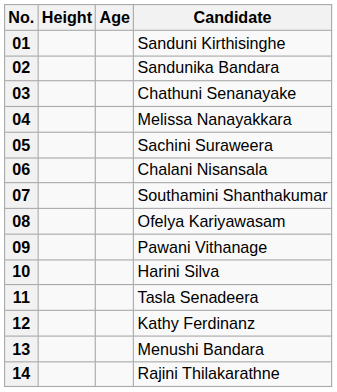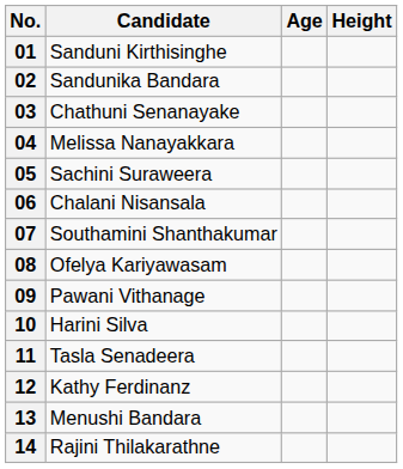 <table class="wikitable" style="font-size: 90%;">
 <tr>
 <th>No.</th>
+<th>Candidate</th>
+<th>Age</th>
 <th>Height</th>
-<th>Age</th>
-<th>Candidate</th>
 </tr>
 <tr>
 <th>01</th>
+<td>Sanduni Kirthisinghe</td>
 <td></td>
 <td></td>
-<td>Sanduni Kirthisinghe</td>
 </tr>
 <tr>
 <th>02</th>
+<td>Sandunika Bandara</td>
 <td></td>
 <td></td>
-<td>Sandunika Bandara</td>
 </tr>
 <tr>
 <th>03</th>
+<td>Chathuni Senanayake</td>
 <td></td>
 <td></td>
-<td>Chathuni Senanayake</td>
 </tr>
 <tr>
 <th>04</th>
+<td>Melissa Nanayakkara</td>
 <td></td>
 <td></td>
-<td>Melissa Nanayakkara</td>
 </tr>
 <tr>
 <th>05</th>
+<td>Sachini Suraweera</td>
 <td></td>
 <td></td>
-<td>Sachini Suraweera</td>
 </tr>
 <tr>
 <th>06</th>
+<td>Chalani Nisansala</td>
 <td></td>
 <td></td>
-<td>Chalani Nisansala</td>
 </tr>
 <tr>
 <th>07</th>
+<td>Southamini Shanthakumar</td>
 <td></td>
 <td></td>
-<td>Southamini Shanthakumar</td>
 </tr>
 <tr>
 <th>08</th>
+<td>Ofelya Kariyawasam</td>
 <td></td>
 <td></td>
-<td>Ofelya Kariyawasam</td>
 </tr>
 <tr>
 <th>09</th>
+<td>Pawani Vithanage</td>
 <td></td>
 <td></td>
-<td>Pawani Vithanage</td>
 </tr>
 <tr>
 <th>10</th>
+<td>Harini Silva</td>
 <td></td>
 <td></td>
-<td>Harini Silva</td>
 </tr>
 <tr>
 <th>11</th>
+<td>Tasla Senadeera</td>
 <td></td>
 <td></td>
-<td>Tasla Senadeera</td>
 </tr>
 <tr>
 <th>12</th>
+<td>Kathy Ferdinanz</td>
 <td></td>
 <td></td>
-<td>Kathy Ferdinanz</td>
 </tr>
 <tr>
 <th>13</th>
+<td>Menushi Bandara</td>
 <td></td>
 <td></td>
-<td>Menushi Bandara</td>
 </tr>
 <tr>
 <th>14</th>
+<td>Rajini Thilakarathne</td>
 <td></td>
 <td></td>
-<td>Rajini Thilakarathne</td>
 </tr>
 </table>
